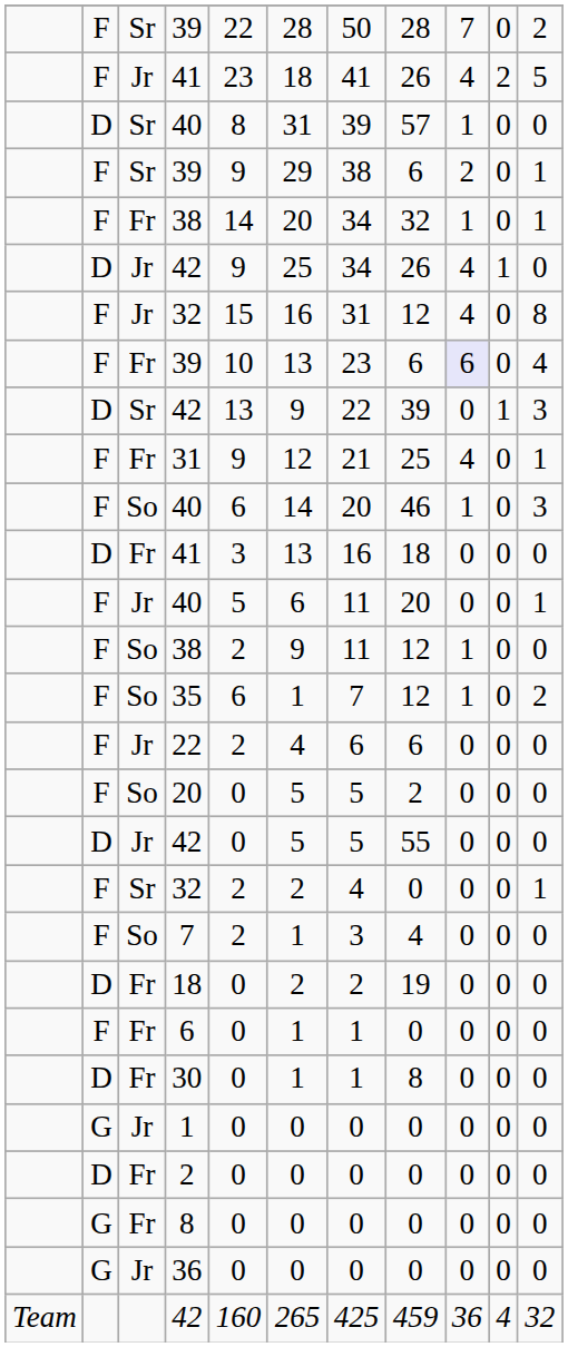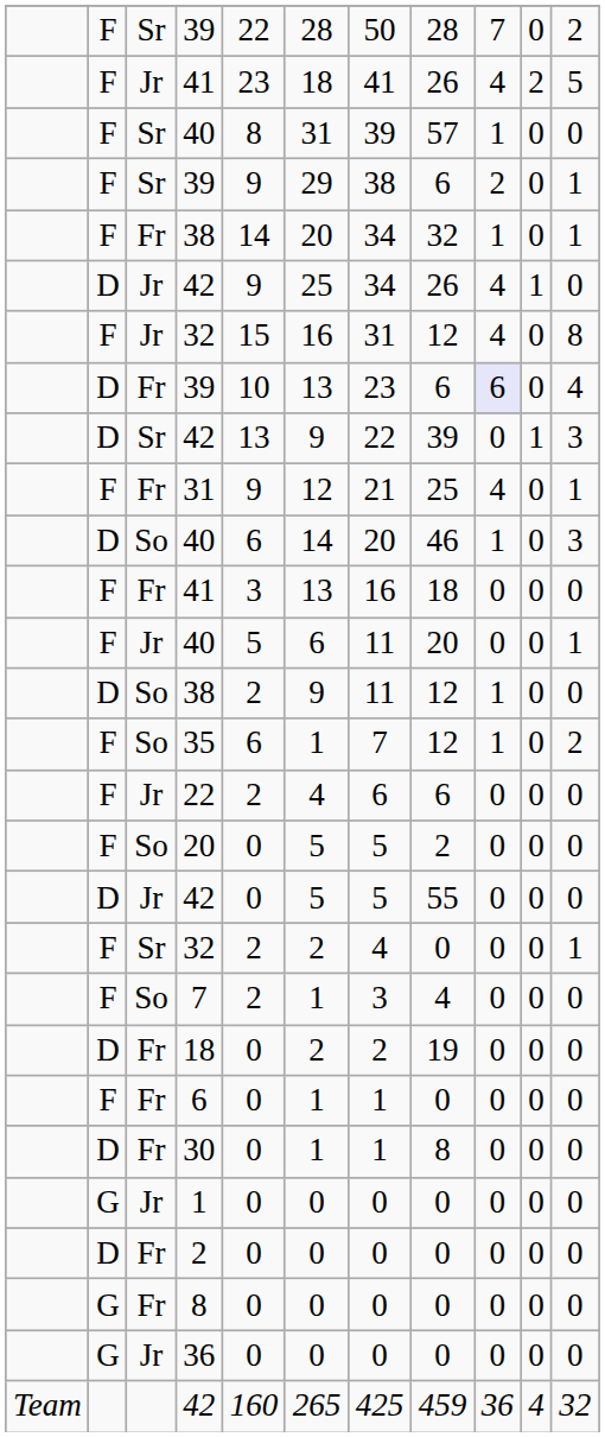 <table class="wikitable sortable" style="text-align:center">
 <tr>
 </tr>
 <tr>
 <td align=left></td>
 <td>F</td>
 <td>Sr</td>
 <td>39</td>
 <td>22</td>
 <td>28</td>
 <td>50</td>
 <td>28</td>
 <td>7</td>
 <td>0</td>
 <td>2</td>
 </tr>
 <tr>
 <td align=left></td>
 <td>F</td>
 <td>Jr</td>
 <td>41</td>
 <td>23</td>
 <td>18</td>
 <td>41</td>
 <td>26</td>
 <td>4</td>
 <td>2</td>
 <td>5</td>
 </tr>
 <tr>
 <td align=left></td>
-<td>D</td>
+<td>F</td>
 <td>Sr</td>
 <td>40</td>
 <td>8</td>
 <td>31</td>
 <td>39</td>
 <td>57</td>
 <td>1</td>
 <td>0</td>
 <td>0</td>
 </tr>
 <tr>
 <td align=left></td>
 <td>F</td>
 <td>Sr</td>
 <td>39</td>
 <td>9</td>
 <td>29</td>
 <td>38</td>
 <td>6</td>
 <td>2</td>
 <td>0</td>
 <td>1</td>
 </tr>
 <tr>
 <td align=left></td>
 <td>F</td>
 <td>Fr</td>
 <td>38</td>
 <td>14</td>
 <td>20</td>
 <td>34</td>
 <td>32</td>
 <td>1</td>
 <td>0</td>
 <td>1</td>
 </tr>
 <tr>
 <td align=left></td>
 <td>D</td>
 <td>Jr</td>
 <td>42</td>
 <td>9</td>
 <td>25</td>
 <td>34</td>
 <td>26</td>
 <td>4</td>
 <td>1</td>
 <td>0</td>
 </tr>
 <tr>
 <td align=left></td>
 <td>F</td>
 <td>Jr</td>
 <td>32</td>
 <td>15</td>
 <td>16</td>
 <td>31</td>
 <td>12</td>
 <td>4</td>
 <td>0</td>
 <td>8</td>
 </tr>
 <tr>
 <td align=left></td>
-<td>F</td>
+<td>D</td>
 <td>Fr</td>
 <td>39</td>
 <td>10</td>
 <td>13</td>
 <td>23</td>
 <td>6</td>
 <td style="background: lavender;">6</td>
 <td>0</td>
 <td>4</td>
 </tr>
 <tr>
 <td align=left></td>
 <td>D</td>
 <td>Sr</td>
 <td>42</td>
 <td>13</td>
 <td>9</td>
 <td>22</td>
 <td>39</td>
 <td>0</td>
 <td>1</td>
 <td>3</td>
 </tr>
 <tr>
 <td align=left></td>
 <td>F</td>
 <td>Fr</td>
 <td>31</td>
 <td>9</td>
 <td>12</td>
 <td>21</td>
 <td>25</td>
 <td>4</td>
 <td>0</td>
 <td>1</td>
 </tr>
 <tr>
 <td align=left></td>
-<td>F</td>
+<td>D</td>
 <td>So</td>
 <td>40</td>
 <td>6</td>
 <td>14</td>
 <td>20</td>
 <td>46</td>
 <td>1</td>
 <td>0</td>
 <td>3</td>
 </tr>
 <tr>
 <td align=left></td>
-<td>D</td>
+<td>F</td>
 <td>Fr</td>
 <td>41</td>
 <td>3</td>
 <td>13</td>
 <td>16</td>
 <td>18</td>
 <td>0</td>
 <td>0</td>
 <td>0</td>
 </tr>
 <tr>
 <td align=left></td>
 <td>F</td>
 <td>Jr</td>
 <td>40</td>
 <td>5</td>
 <td>6</td>
 <td>11</td>
 <td>20</td>
 <td>0</td>
 <td>0</td>
 <td>1</td>
 </tr>
 <tr>
 <td align=left></td>
-<td>F</td>
+<td>D</td>
 <td>So</td>
 <td>38</td>
 <td>2</td>
 <td>9</td>
 <td>11</td>
 <td>12</td>
 <td>1</td>
 <td>0</td>
 <td>0</td>
 </tr>
 <tr>
 <td align=left></td>
 <td>F</td>
 <td>So</td>
 <td>35</td>
 <td>6</td>
 <td>1</td>
 <td>7</td>
 <td>12</td>
 <td>1</td>
 <td>0</td>
 <td>2</td>
 </tr>
 <tr>
 <td align=left></td>
 <td>F</td>
 <td>Jr</td>
 <td>22</td>
 <td>2</td>
 <td>4</td>
 <td>6</td>
 <td>6</td>
 <td>0</td>
 <td>0</td>
 <td>0</td>
 </tr>
 <tr>
 <td align=left></td>
 <td>F</td>
 <td>So</td>
 <td>20</td>
 <td>0</td>
 <td>5</td>
 <td>5</td>
 <td>2</td>
 <td>0</td>
 <td>0</td>
 <td>0</td>
 </tr>
 <tr>
 <td align=left></td>
 <td>D</td>
 <td>Jr</td>
 <td>42</td>
 <td>0</td>
 <td>5</td>
 <td>5</td>
 <td>55</td>
 <td>0</td>
 <td>0</td>
 <td>0</td>
 </tr>
 <tr>
 <td align=left></td>
 <td>F</td>
 <td>Sr</td>
 <td>32</td>
 <td>2</td>
 <td>2</td>
 <td>4</td>
 <td>0</td>
 <td>0</td>
 <td>0</td>
 <td>1</td>
 </tr>
 <tr>
 <td align=left></td>
 <td>F</td>
 <td>So</td>
 <td>7</td>
 <td>2</td>
 <td>1</td>
 <td>3</td>
 <td>4</td>
 <td>0</td>
 <td>0</td>
 <td>0</td>
 </tr>
 <tr>
 <td align=left></td>
 <td>D</td>
 <td>Fr</td>
 <td>18</td>
 <td>0</td>
 <td>2</td>
 <td>2</td>
 <td>19</td>
 <td>0</td>
 <td>0</td>
 <td>0</td>
 </tr>
 <tr>
 <td align=left></td>
 <td>F</td>
 <td>Fr</td>
 <td>6</td>
 <td>0</td>
 <td>1</td>
 <td>1</td>
 <td>0</td>
 <td>0</td>
 <td>0</td>
 <td>0</td>
 </tr>
 <tr>
 <td align=left></td>
 <td>D</td>
 <td>Fr</td>
 <td>30</td>
 <td>0</td>
 <td>1</td>
 <td>1</td>
 <td>8</td>
 <td>0</td>
 <td>0</td>
 <td>0</td>
 </tr>
 <tr>
 <td align=left></td>
 <td>G</td>
 <td>Jr</td>
 <td>1</td>
 <td>0</td>
 <td>0</td>
 <td>0</td>
 <td>0</td>
 <td>0</td>
 <td>0</td>
 <td>0</td>
 </tr>
 <tr>
 <td align=left></td>
 <td>D</td>
 <td>Fr</td>
 <td>2</td>
 <td>0</td>
 <td>0</td>
 <td>0</td>
 <td>0</td>
 <td>0</td>
 <td>0</td>
 <td>0</td>
 </tr>
 <tr>
 <td align=left></td>
 <td>G</td>
 <td>Fr</td>
 <td>8</td>
 <td>0</td>
 <td>0</td>
 <td>0</td>
 <td>0</td>
 <td>0</td>
 <td>0</td>
 <td>0</td>
 </tr>
 <tr>
 <td align=left></td>
 <td>G</td>
 <td>Jr</td>
 <td>36</td>
 <td>0</td>
 <td>0</td>
 <td>0</td>
 <td>0</td>
 <td>0</td>
 <td>0</td>
 <td>0</td>
 </tr>
 <tr class="sortbottom">
 <td align=left><em>Team</em></td>
 <td></td>
 <td></td>
 <td><em>42</em></td>
 <td><em>160</em></td>
 <td><em>265</em></td>
 <td><em>425</em></td>
 <td><em>459</em></td>
 <td><em>36</em></td>
 <td><em>4</em></td>
 <td><em>32</em></td>
 </tr>
 </table>
